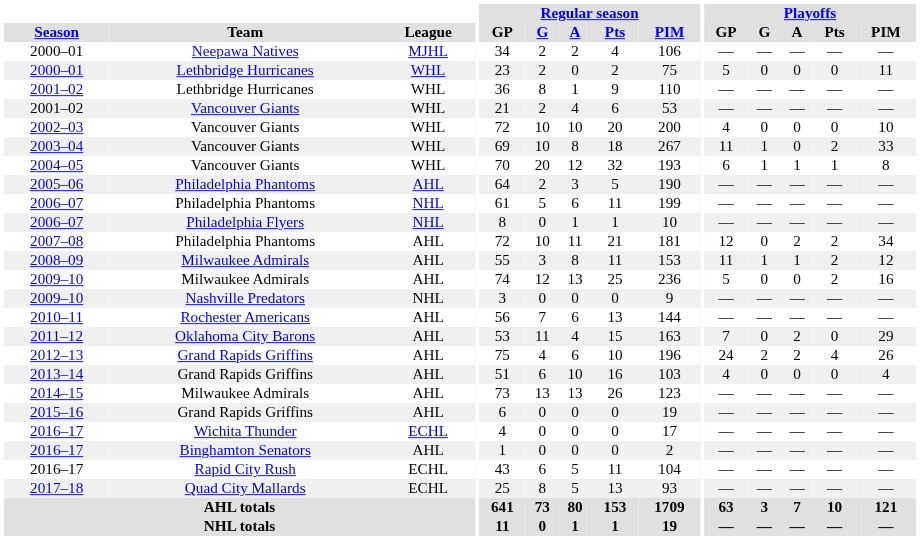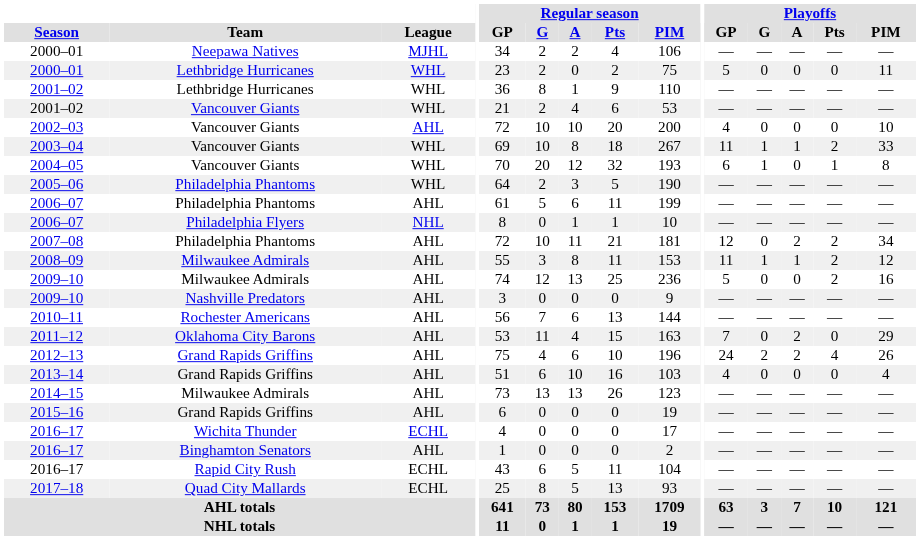 <table border="0" cellpadding="1" cellspacing="0" style="text-align:center; width:60em">
 <tr bgcolor="#e0e0e0">
 <th colspan="3" bgcolor="#ffffff"></th>
 <th rowspan="100" bgcolor="#ffffff"></th>
 <th colspan="5"><a href='#'>Regular season</a></th>
 <th rowspan="100" bgcolor="#ffffff"></th>
 <th colspan="5"><a href='#'>Playoffs</a></th>
 </tr>
 <tr bgcolor="#e0e0e0">
 <th><a href='#'>Season</a></th>
 <th>Team</th>
 <th>League</th>
 <th>GP</th>
 <th><a href='#'>G</a></th>
 <th><a href='#'>A</a></th>
 <th><a href='#'>Pts</a></th>
 <th><a href='#'>PIM</a></th>
 <th>GP</th>
 <th>G</th>
 <th>A</th>
 <th>Pts</th>
 <th>PIM</th>
 </tr>
 <tr>
 <td>2000–01</td>
 <td><a href='#'>Neepawa Natives</a></td>
 <td><a href='#'>MJHL</a></td>
 <td>34</td>
 <td>2</td>
 <td>2</td>
 <td>4</td>
 <td>106</td>
 <td>—</td>
 <td>—</td>
 <td>—</td>
 <td>—</td>
 <td>—</td>
 </tr>
 <tr bgcolor="#f0f0f0">
 <td><a href='#'>2000–01</a></td>
 <td><a href='#'>Lethbridge Hurricanes</a></td>
 <td><a href='#'>WHL</a></td>
 <td>23</td>
 <td>2</td>
 <td>0</td>
 <td>2</td>
 <td>75</td>
 <td>5</td>
 <td>0</td>
 <td>0</td>
 <td>0</td>
 <td>11</td>
 </tr>
 <tr>
 <td><a href='#'>2001–02</a></td>
 <td>Lethbridge Hurricanes</td>
 <td>WHL</td>
 <td>36</td>
 <td>8</td>
 <td>1</td>
 <td>9</td>
 <td>110</td>
 <td>—</td>
 <td>—</td>
 <td>—</td>
 <td>—</td>
 <td>—</td>
 </tr>
 <tr bgcolor="#f0f0f0">
 <td>2001–02</td>
 <td><a href='#'>Vancouver Giants</a></td>
 <td>WHL</td>
 <td>21</td>
 <td>2</td>
 <td>4</td>
 <td>6</td>
 <td>53</td>
 <td>—</td>
 <td>—</td>
 <td>—</td>
 <td>—</td>
 <td>—</td>
 </tr>
 <tr>
 <td><a href='#'>2002–03</a></td>
 <td>Vancouver Giants</td>
-<td>WHL</td>
+<td><a href='#'>AHL</a></td>
 <td>72</td>
 <td>10</td>
 <td>10</td>
 <td>20</td>
 <td>200</td>
 <td>4</td>
 <td>0</td>
 <td>0</td>
 <td>0</td>
 <td>10</td>
 </tr>
 <tr bgcolor="#f0f0f0">
 <td><a href='#'>2003–04</a></td>
 <td>Vancouver Giants</td>
 <td>WHL</td>
 <td>69</td>
 <td>10</td>
 <td>8</td>
 <td>18</td>
 <td>267</td>
 <td>11</td>
 <td>1</td>
-<td>0</td>
+<td>1</td>
 <td>2</td>
 <td>33</td>
 </tr>
 <tr>
 <td><a href='#'>2004–05</a></td>
 <td>Vancouver Giants</td>
 <td>WHL</td>
 <td>70</td>
 <td>20</td>
 <td>12</td>
 <td>32</td>
 <td>193</td>
 <td>6</td>
 <td>1</td>
-<td>1</td>
+<td>0</td>
 <td>1</td>
 <td>8</td>
 </tr>
 <tr bgcolor="#f0f0f0">
 <td><a href='#'>2005–06</a></td>
 <td><a href='#'>Philadelphia Phantoms</a></td>
-<td><a href='#'>AHL</a></td>
+<td>WHL</td>
 <td>64</td>
 <td>2</td>
 <td>3</td>
 <td>5</td>
 <td>190</td>
 <td>—</td>
 <td>—</td>
 <td>—</td>
 <td>—</td>
 <td>—</td>
 </tr>
 <tr>
 <td><a href='#'>2006–07</a></td>
 <td>Philadelphia Phantoms</td>
-<td><a href='#'>NHL</a></td>
+<td>AHL</td>
 <td>61</td>
 <td>5</td>
 <td>6</td>
 <td>11</td>
 <td>199</td>
 <td>—</td>
 <td>—</td>
 <td>—</td>
 <td>—</td>
 <td>—</td>
 </tr>
 <tr bgcolor="#f0f0f0">
 <td><a href='#'>2006–07</a></td>
 <td><a href='#'>Philadelphia Flyers</a></td>
 <td><a href='#'>NHL</a></td>
 <td>8</td>
 <td>0</td>
 <td>1</td>
 <td>1</td>
 <td>10</td>
 <td>—</td>
 <td>—</td>
 <td>—</td>
 <td>—</td>
 <td>—</td>
 </tr>
 <tr>
 <td><a href='#'>2007–08</a></td>
 <td>Philadelphia Phantoms</td>
 <td>AHL</td>
 <td>72</td>
 <td>10</td>
 <td>11</td>
 <td>21</td>
 <td>181</td>
 <td>12</td>
 <td>0</td>
 <td>2</td>
 <td>2</td>
 <td>34</td>
 </tr>
 <tr bgcolor="#f0f0f0">
 <td><a href='#'>2008–09</a></td>
 <td><a href='#'>Milwaukee Admirals</a></td>
 <td>AHL</td>
 <td>55</td>
 <td>3</td>
 <td>8</td>
 <td>11</td>
 <td>153</td>
 <td>11</td>
 <td>1</td>
 <td>1</td>
 <td>2</td>
 <td>12</td>
 </tr>
 <tr>
 <td><a href='#'>2009–10</a></td>
 <td>Milwaukee Admirals</td>
 <td>AHL</td>
 <td>74</td>
 <td>12</td>
 <td>13</td>
 <td>25</td>
 <td>236</td>
 <td>5</td>
 <td>0</td>
 <td>0</td>
 <td>2</td>
 <td>16</td>
 </tr>
 <tr bgcolor="#f0f0f0">
 <td><a href='#'>2009–10</a></td>
 <td><a href='#'>Nashville Predators</a></td>
-<td>NHL</td>
+<td>AHL</td>
 <td>3</td>
 <td>0</td>
 <td>0</td>
 <td>0</td>
 <td>9</td>
 <td>—</td>
 <td>—</td>
 <td>—</td>
 <td>—</td>
 <td>—</td>
 </tr>
 <tr>
 <td><a href='#'>2010–11</a></td>
 <td><a href='#'>Rochester Americans</a></td>
 <td>AHL</td>
 <td>56</td>
 <td>7</td>
 <td>6</td>
 <td>13</td>
 <td>144</td>
 <td>—</td>
 <td>—</td>
 <td>—</td>
 <td>—</td>
 <td>—</td>
 </tr>
 <tr bgcolor="#f0f0f0">
 <td><a href='#'>2011–12</a></td>
 <td><a href='#'>Oklahoma City Barons</a></td>
 <td>AHL</td>
 <td>53</td>
 <td>11</td>
 <td>4</td>
 <td>15</td>
 <td>163</td>
 <td>7</td>
 <td>0</td>
 <td>2</td>
 <td>0</td>
 <td>29</td>
 </tr>
 <tr>
 <td><a href='#'>2012–13</a></td>
 <td><a href='#'>Grand Rapids Griffins</a></td>
 <td>AHL</td>
 <td>75</td>
 <td>4</td>
 <td>6</td>
 <td>10</td>
 <td>196</td>
 <td>24</td>
 <td>2</td>
 <td>2</td>
 <td>4</td>
 <td>26</td>
 </tr>
 <tr bgcolor="#f0f0f0">
 <td><a href='#'>2013–14</a></td>
 <td>Grand Rapids Griffins</td>
 <td>AHL</td>
 <td>51</td>
 <td>6</td>
 <td>10</td>
 <td>16</td>
 <td>103</td>
 <td>4</td>
 <td>0</td>
 <td>0</td>
 <td>0</td>
 <td>4</td>
 </tr>
 <tr>
 <td><a href='#'>2014–15</a></td>
 <td>Milwaukee Admirals</td>
 <td>AHL</td>
 <td>73</td>
 <td>13</td>
 <td>13</td>
 <td>26</td>
 <td>123</td>
 <td>—</td>
 <td>—</td>
 <td>—</td>
 <td>—</td>
 <td>—</td>
 </tr>
 <tr bgcolor="#f0f0f0">
 <td><a href='#'>2015–16</a></td>
 <td>Grand Rapids Griffins</td>
 <td>AHL</td>
 <td>6</td>
 <td>0</td>
 <td>0</td>
 <td>0</td>
 <td>19</td>
 <td>—</td>
 <td>—</td>
 <td>—</td>
 <td>—</td>
 <td>—</td>
 </tr>
 <tr>
 <td><a href='#'>2016–17</a></td>
 <td><a href='#'>Wichita Thunder</a></td>
 <td><a href='#'>ECHL</a></td>
 <td>4</td>
 <td>0</td>
 <td>0</td>
 <td>0</td>
 <td>17</td>
 <td>—</td>
 <td>—</td>
 <td>—</td>
 <td>—</td>
 <td>—</td>
 </tr>
 <tr bgcolor="#f0f0f0">
 <td><a href='#'>2016–17</a></td>
 <td><a href='#'>Binghamton Senators</a></td>
 <td>AHL</td>
 <td>1</td>
 <td>0</td>
 <td>0</td>
 <td>0</td>
 <td>2</td>
 <td>—</td>
 <td>—</td>
 <td>—</td>
 <td>—</td>
 <td>—</td>
 </tr>
 <tr>
 <td>2016–17</td>
 <td><a href='#'>Rapid City Rush</a></td>
 <td>ECHL</td>
 <td>43</td>
 <td>6</td>
 <td>5</td>
 <td>11</td>
 <td>104</td>
 <td>—</td>
 <td>—</td>
 <td>—</td>
 <td>—</td>
 <td>—</td>
 </tr>
 <tr bgcolor="#f0f0f0">
 <td><a href='#'>2017–18</a></td>
 <td><a href='#'>Quad City Mallards</a></td>
 <td>ECHL</td>
 <td>25</td>
 <td>8</td>
 <td>5</td>
 <td>13</td>
 <td>93</td>
 <td>—</td>
 <td>—</td>
 <td>—</td>
 <td>—</td>
 <td>—</td>
 </tr>
 <tr bgcolor="#e0e0e0">
 <th colspan="3">AHL totals</th>
 <th>641</th>
 <th>73</th>
 <th>80</th>
 <th>153</th>
 <th>1709</th>
 <th>63</th>
 <th>3</th>
 <th>7</th>
 <th>10</th>
 <th>121</th>
 </tr>
 <tr bgcolor="#e0e0e0">
 <th colspan="3">NHL totals</th>
 <th>11</th>
 <th>0</th>
 <th>1</th>
 <th>1</th>
 <th>19</th>
 <th>—</th>
 <th>—</th>
 <th>—</th>
 <th>—</th>
 <th>—</th>
 </tr>
 </table>
